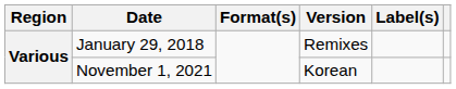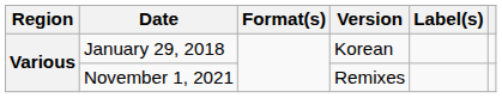 <table class="wikitable plainrowheaders">
 <tr>
 <th>Region</th>
 <th>Date</th>
 <th>Format(s)</th>
 <th>Version</th>
 <th>Label(s)</th>
 <th></th>
 </tr>
 <tr>
 <th rowspan="2" scope="row">Various</th>
 <td>January 29, 2018</td>
 <td rowspan="3"></td>
-<td>Remixes</td>
+<td>Korean</td>
 <td rowspan="1"></td>
 <td style="text-align: center;"><strong></strong></td>
 </tr>
 <tr>
 <td>November 1, 2021</td>
-<td>Korean</td>
+<td>Remixes</td>
 <td></td>
 <td style="text-align: center;"><strong></strong></td>
 </tr>
 </table>
